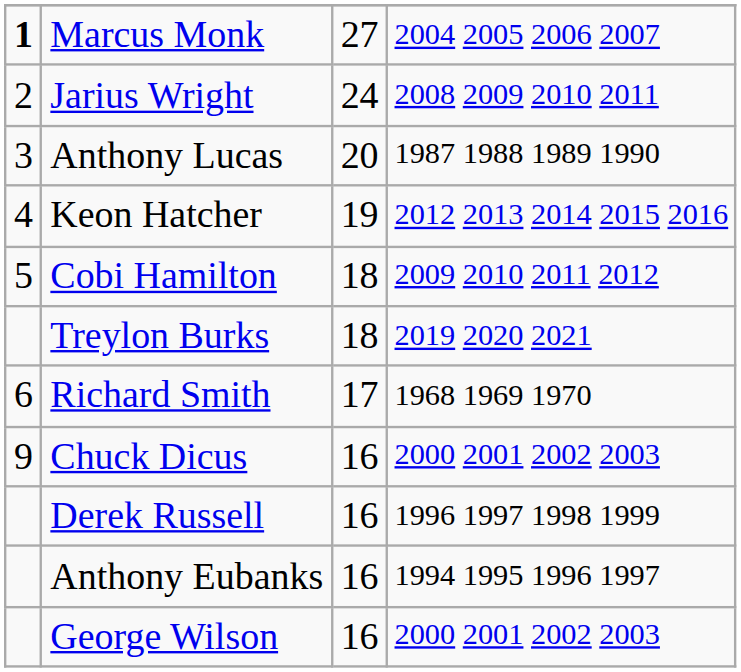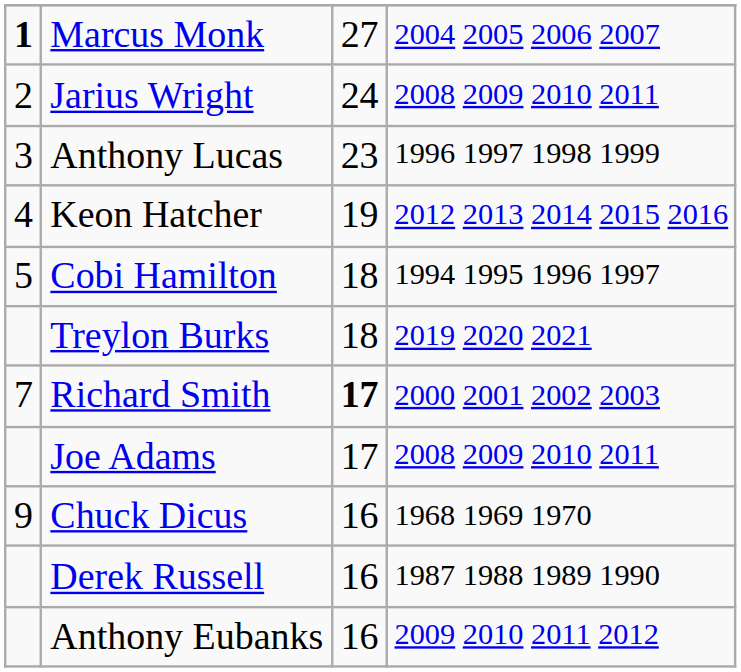 <table class="wikitable">
 <tr>
 </tr>
 <tr>
 <td><strong>1</strong></td>
 <td><a href='#'>Marcus Monk</a></td>
 <td>27</td>
 <td style="font-size:80%;"><a href='#'>2004</a> <a href='#'>2005</a> <a href='#'>2006</a> <a href='#'>2007</a></td>
 </tr>
 <tr>
 <td>2</td>
 <td><a href='#'>Jarius Wright</a></td>
 <td>24</td>
 <td style="font-size:80%;"><a href='#'>2008</a> <a href='#'>2009</a> <a href='#'>2010</a> <a href='#'>2011</a></td>
 </tr>
 <tr>
 <td>3</td>
 <td>Anthony Lucas</td>
-<td>20</td>
-<td style="font-size:80%;">1987 1988 1989 1990</td>
+<td>23</td>
+<td style="font-size:80%;">1996 1997 1998 1999</td>
 </tr>
 <tr>
 <td>4</td>
 <td>Keon Hatcher</td>
 <td>19</td>
 <td style="font-size:80%;"><a href='#'>2012</a> <a href='#'>2013</a> <a href='#'>2014</a> <a href='#'>2015</a> <a href='#'>2016</a></td>
 </tr>
 <tr>
 <td>5</td>
 <td><a href='#'>Cobi Hamilton</a></td>
 <td>18</td>
-<td style="font-size:80%;"><a href='#'>2009</a> <a href='#'>2010</a> <a href='#'>2011</a> <a href='#'>2012</a></td>
+<td style="font-size:80%;">1994 1995 1996 1997</td>
 </tr>
 <tr>
 <td></td>
 <td><a href='#'>Treylon Burks</a></td>
 <td>18</td>
 <td style="font-size:80%;"><a href='#'>2019</a> <a href='#'>2020</a> <a href='#'>2021</a></td>
 </tr>
 <tr>
-<td>6</td>
+<td>7</td>
 <td><a href='#'>Richard Smith</a></td>
+<td><strong>17</strong></td>
+<td style="font-size:80%;"><a href='#'>2000</a> <a href='#'>2001</a> <a href='#'>2002</a> <a href='#'>2003</a></td>
+</tr>
+<tr>
+<td></td>
+<td><a href='#'>Joe Adams</a></td>
 <td>17</td>
-<td style="font-size:80%;">1968 1969 1970</td>
+<td style="font-size:80%;"><a href='#'>2008</a> <a href='#'>2009</a> <a href='#'>2010</a> <a href='#'>2011</a></td>
 </tr>
 <tr>
 <td>9</td>
 <td><a href='#'>Chuck Dicus</a></td>
 <td>16</td>
-<td style="font-size:80%;"><a href='#'>2000</a> <a href='#'>2001</a> <a href='#'>2002</a> <a href='#'>2003</a></td>
+<td style="font-size:80%;">1968 1969 1970</td>
 </tr>
 <tr>
 <td></td>
 <td><a href='#'>Derek Russell</a></td>
 <td>16</td>
-<td style="font-size:80%;">1996 1997 1998 1999</td>
+<td style="font-size:80%;">1987 1988 1989 1990</td>
 </tr>
 <tr>
 <td></td>
 <td>Anthony Eubanks</td>
 <td>16</td>
-<td style="font-size:80%;">1994 1995 1996 1997</td>
-</tr>
-<tr>
-<td></td>
-<td><a href='#'>George Wilson</a></td>
-<td>16</td>
-<td style="font-size:80%;"><a href='#'>2000</a> <a href='#'>2001</a> <a href='#'>2002</a> <a href='#'>2003</a></td>
+<td style="font-size:80%;"><a href='#'>2009</a> <a href='#'>2010</a> <a href='#'>2011</a> <a href='#'>2012</a></td>
 </tr>
 </table>
